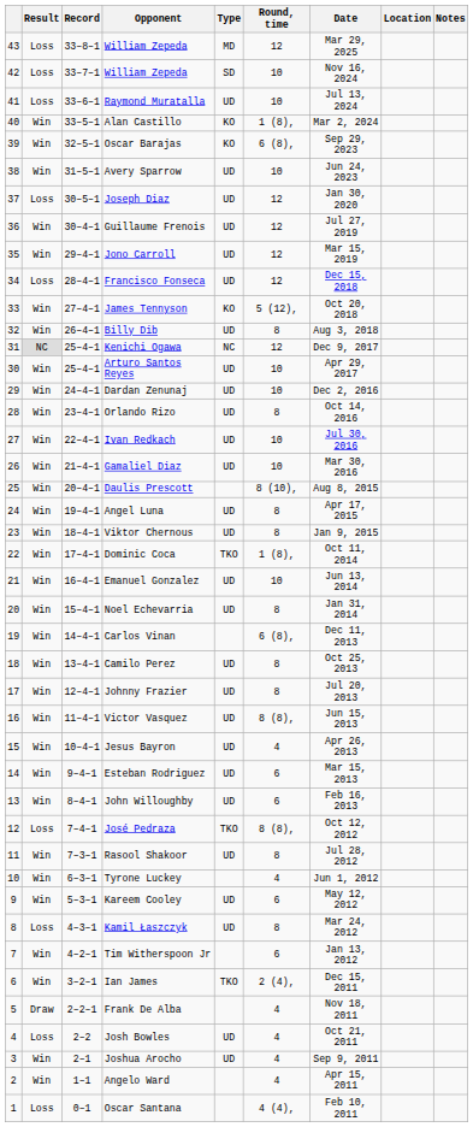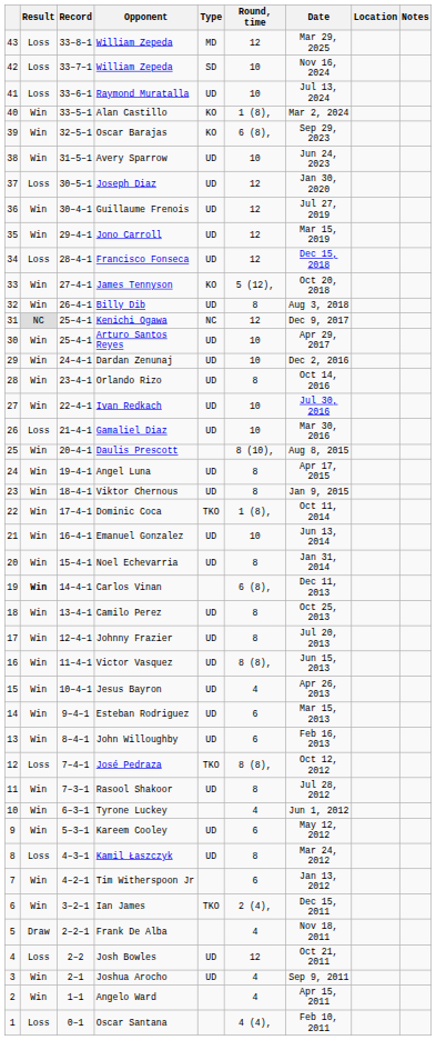 <table class="wikitable" style="text-align:center">
 <tr>
 <th></th>
 <th>Result</th>
 <th>Record</th>
 <th>Opponent</th>
 <th>Type</th>
 <th>Round, time</th>
 <th>Date</th>
 <th>Location</th>
 <th>Notes</th>
 </tr>
 <tr>
 <td>43</td>
 <td>Loss</td>
 <td>33–8–1 </td>
 <td align=left><a href='#'>William Zepeda</a></td>
 <td>MD</td>
 <td>12</td>
 <td>Mar 29, 2025</td>
 <td align=left></td>
 <td align=left></td>
 </tr>
 <tr>
 <td>42</td>
 <td>Loss</td>
 <td>33–7–1 </td>
 <td align=left><a href='#'>William Zepeda</a></td>
 <td>SD</td>
 <td>10</td>
 <td>Nov 16, 2024</td>
 <td align=left></td>
 <td align=left></td>
 </tr>
 <tr>
 <td>41</td>
 <td>Loss</td>
 <td>33–6–1 </td>
 <td align=left><a href='#'>Raymond Muratalla</a></td>
 <td>UD</td>
 <td>10</td>
 <td>Jul 13, 2024</td>
 <td align=left></td>
 <td align=left></td>
 </tr>
 <tr>
 <td>40</td>
 <td>Win</td>
 <td>33–5–1 </td>
 <td align=left>Alan Castillo</td>
 <td>KO</td>
 <td>1 (8), </td>
 <td>Mar 2, 2024</td>
 <td align=left></td>
 <td></td>
 </tr>
 <tr>
 <td>39</td>
 <td>Win</td>
 <td>32–5–1 </td>
 <td align=left>Oscar Barajas</td>
 <td>KO</td>
 <td>6 (8), </td>
 <td>Sep 29, 2023</td>
 <td align=left></td>
 <td></td>
 </tr>
 <tr>
 <td>38</td>
 <td>Win</td>
 <td>31–5–1 </td>
 <td align=left>Avery Sparrow</td>
 <td>UD</td>
 <td>10</td>
 <td>Jun 24, 2023</td>
 <td align=left></td>
 <td></td>
 </tr>
 <tr>
 <td>37</td>
 <td>Loss</td>
 <td>30–5–1 </td>
 <td align=left><a href='#'>Joseph Diaz</a></td>
 <td>UD</td>
 <td>12</td>
 <td>Jan 30, 2020</td>
 <td align=left></td>
 <td align=left></td>
 </tr>
 <tr>
 <td>36</td>
 <td>Win</td>
 <td>30–4–1 </td>
 <td align=left>Guillaume Frenois</td>
 <td>UD</td>
 <td>12</td>
 <td>Jul 27, 2019</td>
 <td align=left></td>
 <td align=left></td>
 </tr>
 <tr>
 <td>35</td>
 <td>Win</td>
 <td>29–4–1 </td>
 <td align=left><a href='#'>Jono Carroll</a></td>
 <td>UD</td>
 <td>12</td>
 <td>Mar 15, 2019</td>
 <td align=left></td>
 <td align=left></td>
 </tr>
 <tr>
 <td>34</td>
 <td>Loss</td>
 <td>28–4–1 </td>
 <td align=left><a href='#'>Francisco Fonseca</a></td>
 <td>UD</td>
 <td>12</td>
 <td><a href='#'>Dec 15, 2018</a></td>
 <td align=left></td>
 <td align=left></td>
 </tr>
 <tr>
 <td>33</td>
 <td>Win</td>
 <td>27–4–1 </td>
 <td align=left><a href='#'>James Tennyson</a></td>
 <td>KO</td>
 <td>5 (12), </td>
 <td>Oct 20, 2018</td>
 <td align=left></td>
 <td align=left></td>
 </tr>
 <tr>
 <td>32</td>
 <td>Win</td>
 <td>26–4–1 </td>
 <td align=left><a href='#'>Billy Dib</a></td>
 <td>UD</td>
 <td>8</td>
 <td>Aug 3, 2018</td>
 <td align=left></td>
 <td align=left></td>
 </tr>
 <tr>
 <td>31</td>
 <td style="background:#DDD">NC</td>
 <td>25–4–1 </td>
 <td align=left><a href='#'>Kenichi Ogawa</a></td>
 <td>NC</td>
 <td>12</td>
 <td>Dec 9, 2017</td>
 <td align=left></td>
 <td align=left></td>
 </tr>
 <tr>
 <td>30</td>
 <td>Win</td>
 <td>25–4–1</td>
 <td align=left><a href='#'>Arturo Santos Reyes</a></td>
 <td>UD</td>
 <td>10</td>
 <td>Apr 29, 2017</td>
 <td align=left></td>
 <td></td>
 </tr>
 <tr>
 <td>29</td>
 <td>Win</td>
 <td>24–4–1</td>
 <td align=left>Dardan Zenunaj</td>
 <td>UD</td>
 <td>10</td>
 <td>Dec 2, 2016</td>
 <td align=left></td>
 <td align=left></td>
 </tr>
 <tr>
 <td>28</td>
 <td>Win</td>
 <td>23–4–1</td>
 <td align=left>Orlando Rizo</td>
 <td>UD</td>
 <td>8</td>
 <td>Oct 14, 2016</td>
 <td align=left></td>
 <td></td>
 </tr>
 <tr>
 <td>27</td>
 <td>Win</td>
 <td>22–4–1</td>
 <td align=left><a href='#'>Ivan Redkach</a></td>
 <td>UD</td>
 <td>10</td>
 <td><a href='#'>Jul 30, 2016</a></td>
 <td align=left></td>
 <td></td>
 </tr>
 <tr>
 <td>26</td>
-<td>Win</td>
+<td>Loss</td>
 <td>21–4–1</td>
 <td align=left><a href='#'>Gamaliel Diaz</a></td>
 <td>UD</td>
 <td>10</td>
 <td>Mar 30, 2016</td>
 <td align=left></td>
 <td align=left></td>
 </tr>
 <tr>
 <td>25</td>
 <td>Win</td>
 <td>20–4–1</td>
 <td align=left><a href='#'>Daulis Prescott</a></td>
 <td></td>
 <td>8 (10), </td>
 <td>Aug 8, 2015</td>
 <td align=left></td>
 <td></td>
 </tr>
 <tr>
 <td>24</td>
 <td>Win</td>
 <td>19–4–1</td>
 <td align=left>Angel Luna</td>
 <td>UD</td>
 <td>8</td>
 <td>Apr 17, 2015</td>
 <td align=left></td>
 <td></td>
 </tr>
 <tr>
 <td>23</td>
 <td>Win</td>
 <td>18–4–1</td>
 <td align=left>Viktor Chernous</td>
 <td>UD</td>
 <td>8</td>
 <td>Jan 9, 2015</td>
 <td align=left></td>
 <td></td>
 </tr>
 <tr>
 <td>22</td>
 <td>Win</td>
 <td>17–4–1</td>
 <td align=left>Dominic Coca</td>
 <td>TKO</td>
 <td>1 (8), </td>
 <td>Oct 11, 2014</td>
 <td align=left></td>
 <td></td>
 </tr>
 <tr>
 <td>21</td>
 <td>Win</td>
 <td>16–4–1</td>
 <td align=left>Emanuel Gonzalez</td>
 <td>UD</td>
 <td>10</td>
 <td>Jun 13, 2014</td>
 <td align=left></td>
 <td></td>
 </tr>
 <tr>
 <td>20</td>
 <td>Win</td>
 <td>15–4–1</td>
 <td align=left>Noel Echevarria</td>
 <td>UD</td>
 <td>8</td>
 <td>Jan 31, 2014</td>
 <td align=left></td>
 <td></td>
 </tr>
 <tr>
 <td>19</td>
-<td>Win</td>
+<td><strong>Win</strong></td>
 <td>14–4–1</td>
 <td align=left>Carlos Vinan</td>
 <td></td>
 <td>6 (8), </td>
 <td>Dec 11, 2013</td>
 <td align=left></td>
 <td></td>
 </tr>
 <tr>
 <td>18</td>
 <td>Win</td>
 <td>13–4–1</td>
 <td align=left>Camilo Perez</td>
 <td>UD</td>
 <td>8</td>
 <td>Oct 25, 2013</td>
 <td align=left></td>
 <td></td>
 </tr>
 <tr>
 <td>17</td>
 <td>Win</td>
 <td>12–4–1</td>
 <td align=left>Johnny Frazier</td>
 <td>UD</td>
 <td>8</td>
 <td>Jul 20, 2013</td>
 <td align=left></td>
 <td></td>
 </tr>
 <tr>
 <td>16</td>
 <td>Win</td>
 <td>11–4–1</td>
 <td align=left>Victor Vasquez</td>
 <td>UD</td>
 <td>8 (8), </td>
 <td>Jun 15, 2013</td>
 <td align=left></td>
 <td align=left></td>
 </tr>
 <tr>
 <td>15</td>
 <td>Win</td>
 <td>10–4–1</td>
 <td align=left>Jesus Bayron</td>
 <td>UD</td>
 <td>4</td>
 <td>Apr 26, 2013</td>
 <td align=left></td>
 <td></td>
 </tr>
 <tr>
 <td>14</td>
 <td>Win</td>
 <td>9–4–1</td>
 <td align=left>Esteban Rodriguez</td>
 <td>UD</td>
 <td>6</td>
 <td>Mar 15, 2013</td>
 <td align=left></td>
 <td></td>
 </tr>
 <tr>
 <td>13</td>
 <td>Win</td>
 <td>8–4–1</td>
 <td align=left>John Willoughby</td>
 <td>UD</td>
 <td>6</td>
 <td>Feb 16, 2013</td>
 <td align=left></td>
 <td></td>
 </tr>
 <tr>
 <td>12</td>
 <td>Loss</td>
 <td>7–4–1</td>
 <td align=left><a href='#'>José Pedraza</a></td>
 <td>TKO</td>
 <td>8 (8), </td>
 <td>Oct 12, 2012</td>
 <td align=left></td>
 <td></td>
 </tr>
 <tr>
 <td>11</td>
 <td>Win</td>
 <td>7–3–1</td>
 <td align=left>Rasool Shakoor</td>
 <td>UD</td>
 <td>8</td>
 <td>Jul 28, 2012</td>
 <td align=left></td>
 <td></td>
 </tr>
 <tr>
 <td>10</td>
 <td>Win</td>
 <td>6–3–1</td>
 <td align=left>Tyrone Luckey</td>
 <td></td>
 <td>4</td>
 <td>Jun 1, 2012</td>
 <td align=left></td>
 <td></td>
 </tr>
 <tr>
 <td>9</td>
 <td>Win</td>
 <td>5–3–1</td>
 <td align=left>Kareem Cooley</td>
 <td>UD</td>
 <td>6</td>
 <td>May 12, 2012</td>
 <td align=left></td>
 <td></td>
 </tr>
 <tr>
 <td>8</td>
 <td>Loss</td>
 <td>4–3–1</td>
 <td align=left><a href='#'>Kamil Łaszczyk</a></td>
 <td>UD</td>
 <td>8</td>
 <td>Mar 24, 2012</td>
 <td align=left></td>
 <td align=left></td>
 </tr>
 <tr>
 <td>7</td>
 <td>Win</td>
 <td>4–2–1</td>
 <td align=left>Tim Witherspoon Jr</td>
 <td></td>
 <td>6</td>
 <td>Jan 13, 2012</td>
 <td align=left></td>
 <td></td>
 </tr>
 <tr>
 <td>6</td>
 <td>Win</td>
 <td>3–2–1</td>
 <td align=left>Ian James</td>
 <td>TKO</td>
 <td>2 (4), </td>
 <td>Dec 15, 2011</td>
 <td align=left></td>
 <td></td>
 </tr>
 <tr>
 <td>5</td>
 <td>Draw</td>
 <td>2–2–1</td>
 <td align=left>Frank De Alba</td>
 <td></td>
 <td>4</td>
 <td>Nov 18, 2011</td>
 <td align=left></td>
 <td></td>
 </tr>
 <tr>
 <td>4</td>
 <td>Loss</td>
 <td>2–2</td>
 <td align=left>Josh Bowles</td>
 <td>UD</td>
-<td>4</td>
+<td>12</td>
 <td>Oct 21, 2011</td>
 <td align=left></td>
 <td></td>
 </tr>
 <tr>
 <td>3</td>
 <td>Win</td>
 <td>2–1</td>
 <td align=left>Joshua Arocho</td>
 <td>UD</td>
 <td>4</td>
 <td>Sep 9, 2011</td>
 <td align=left></td>
 <td></td>
 </tr>
 <tr>
 <td>2</td>
 <td>Win</td>
 <td>1–1</td>
 <td align=left>Angelo Ward</td>
 <td></td>
 <td>4</td>
 <td>Apr 15, 2011</td>
 <td align=left></td>
 <td></td>
 </tr>
 <tr>
 <td>1</td>
 <td>Loss</td>
 <td>0–1</td>
 <td align=left>Oscar Santana</td>
 <td></td>
 <td>4 (4), </td>
 <td>Feb 10, 2011</td>
 <td align=left></td>
 <td></td>
 </tr>
 </table>
